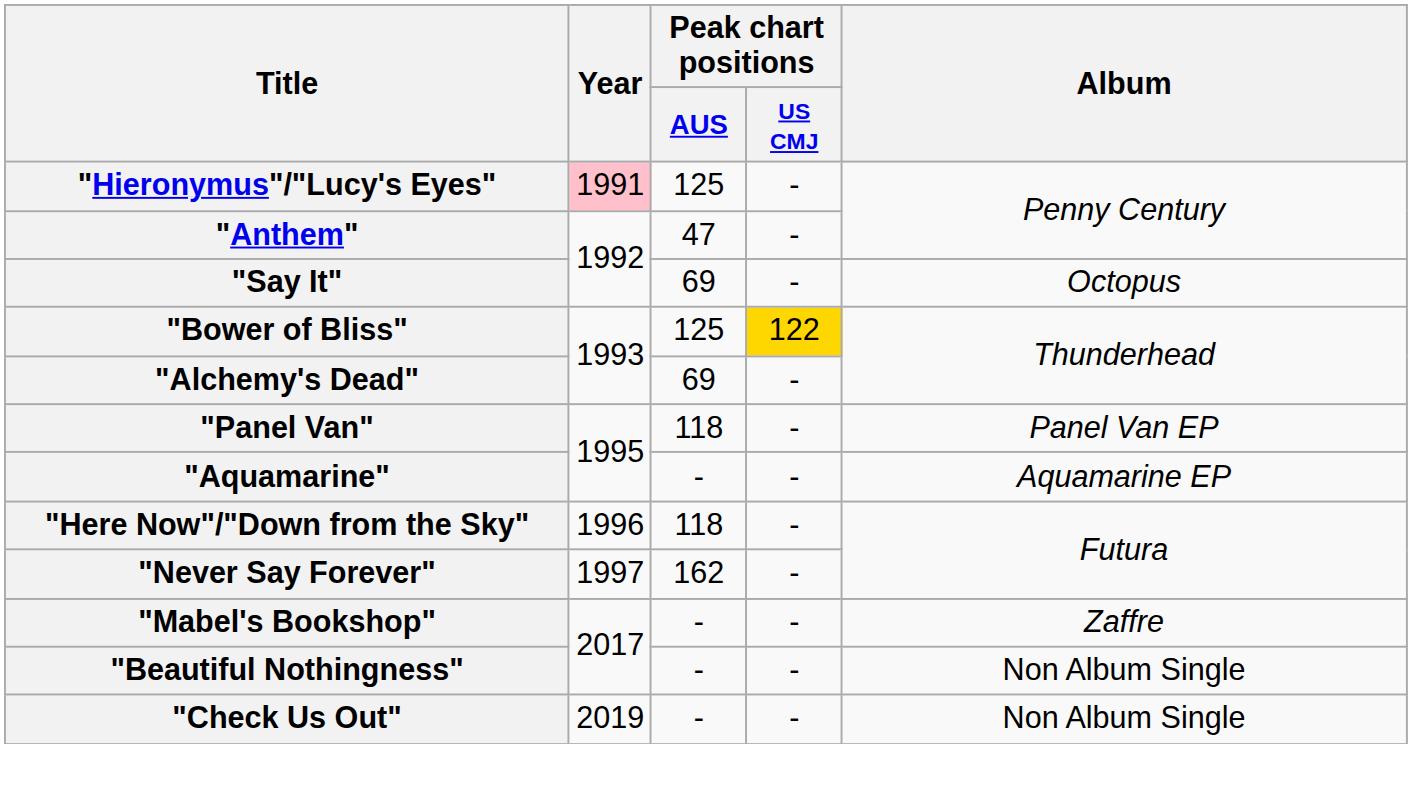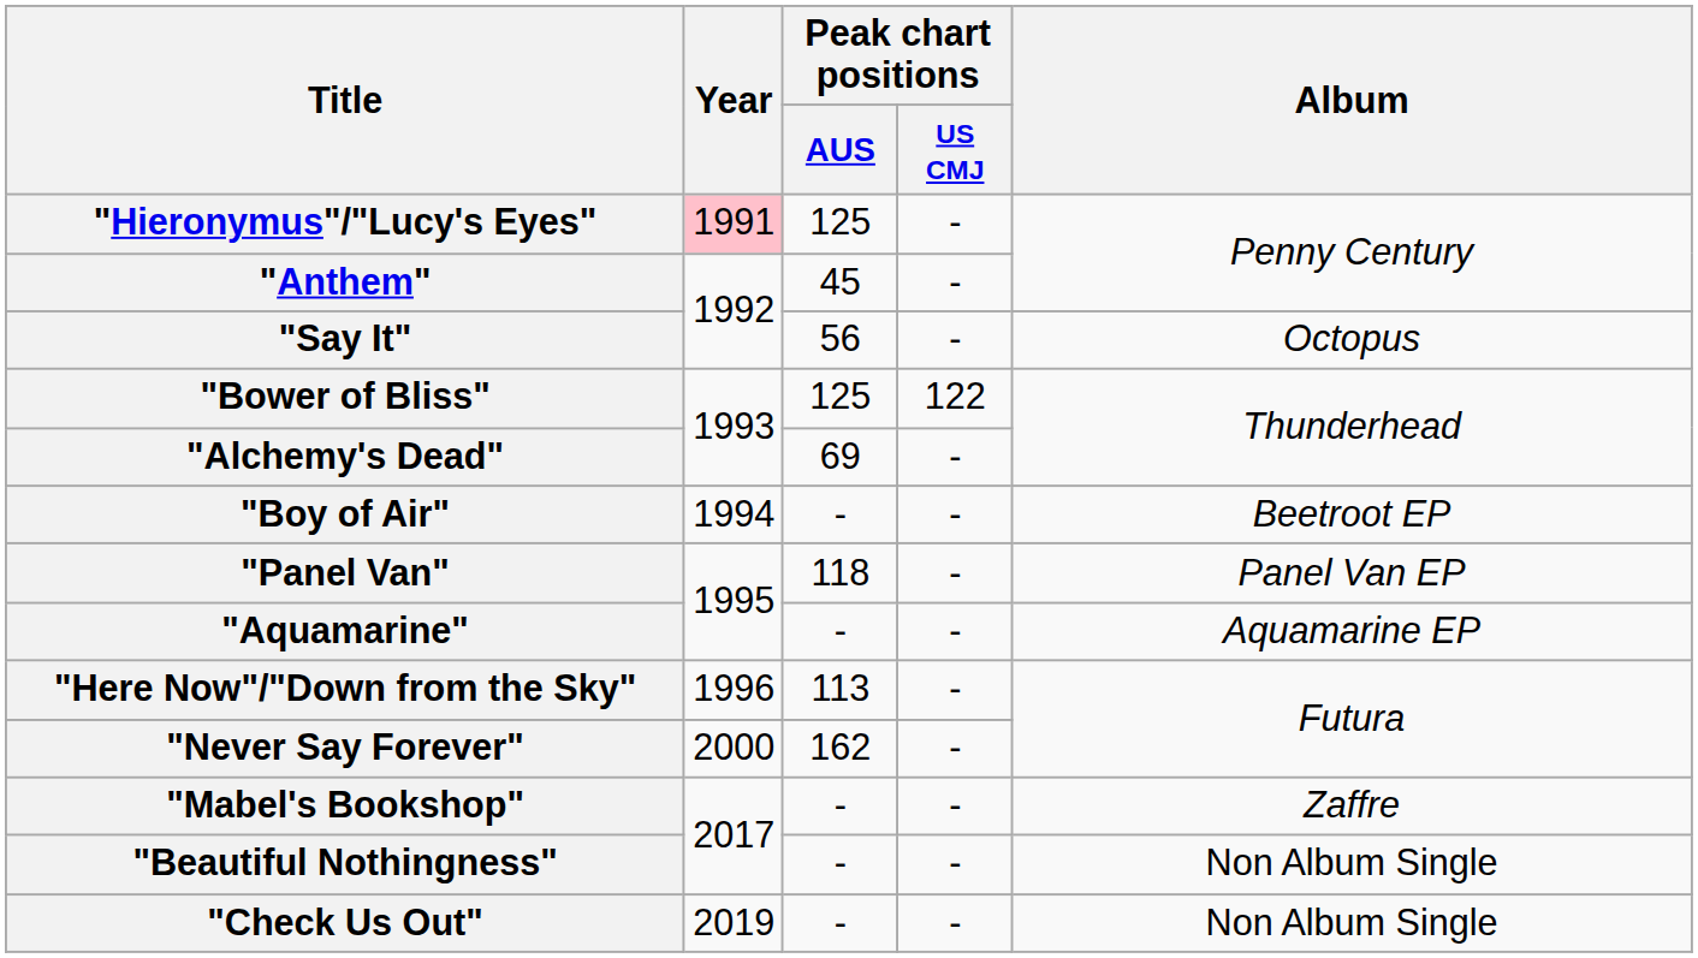 <table class="wikitable plainrowheaders" style="text-align:center;">
 <tr>
 <th scope="col" rowspan="2" style="width:18em;">Title</th>
 <th scope="col" rowspan="2" style="width:1em;">Year</th>
 <th colspan="2" scope="col">Peak chart positions</th>
 <th scope="col" rowspan="2" style="width:18em;">Album</th>
 </tr>
 <tr>
 <th scope="col" style="width:3em;font-size:90%;"><a href='#'>AUS</a><br></th>
 <th scope="col" style="width:3em;font-size:90%;"><small><a href='#'>US CMJ</a></small><br></th>
 </tr>
 <tr>
 <th scope="row">"<a href='#'>Hieronymus</a>"/"Lucy's Eyes"</th>
 <td style="background: pink;">1991</td>
 <td>125</td>
 <td>-</td>
 <td rowspan="2"><em>Penny Century</em></td>
 </tr>
 <tr>
 <th scope="row">"<a href='#'>Anthem</a>"</th>
 <td rowspan="2">1992</td>
-<td>47</td>
+<td>45</td>
 <td>-</td>
 </tr>
 <tr>
 <th scope="row">"Say It"</th>
-<td>69</td>
+<td>56</td>
 <td>-</td>
 <td><em>Octopus</em></td>
 </tr>
 <tr>
 <th scope="row">"Bower of Bliss"</th>
 <td rowspan="2">1993</td>
 <td>125</td>
-<td style="background: gold;">122</td>
+<td>122</td>
 <td rowspan="2"><em>Thunderhead</em></td>
 </tr>
 <tr>
 <th scope="row">"Alchemy's Dead"</th>
 <td>69</td>
 <td>-</td>
+</tr>
+<tr>
+<th scope="row">"Boy of Air"</th>
+<td>1994</td>
+<td>-</td>
+<td>-</td>
+<td><em>Beetroot EP</em></td>
 </tr>
 <tr>
 <th scope="row">"Panel Van"</th>
 <td rowspan="2">1995</td>
 <td>118</td>
 <td>-</td>
 <td><em>Panel Van EP</em></td>
 </tr>
 <tr>
 <th scope="row">"Aquamarine"</th>
 <td>-</td>
 <td>-</td>
 <td><em>Aquamarine EP</em></td>
 </tr>
 <tr>
 <th scope="row">"Here Now"/"Down from the Sky"</th>
 <td>1996</td>
-<td>118</td>
+<td>113</td>
 <td>-</td>
 <td rowspan="2"><em>Futura</em></td>
 </tr>
 <tr>
 <th scope="row">"Never Say Forever"</th>
-<td>1997</td>
+<td>2000</td>
 <td>162</td>
 <td>-</td>
 </tr>
 <tr>
 <th scope="row">"Mabel's Bookshop"</th>
 <td rowspan="2">2017</td>
 <td>-</td>
 <td>-</td>
 <td><em>Zaffre</em></td>
 </tr>
 <tr>
 <th scope="row">"Beautiful Nothingness"</th>
 <td>-</td>
 <td ->-</td>
 <td>Non Album Single</td>
 </tr>
 <tr>
 <th scope="row">"Check Us Out"</th>
 <td>2019</td>
 <td>-</td>
 <td ->-</td>
 <td>Non Album Single</td>
 </tr>
 </table>
